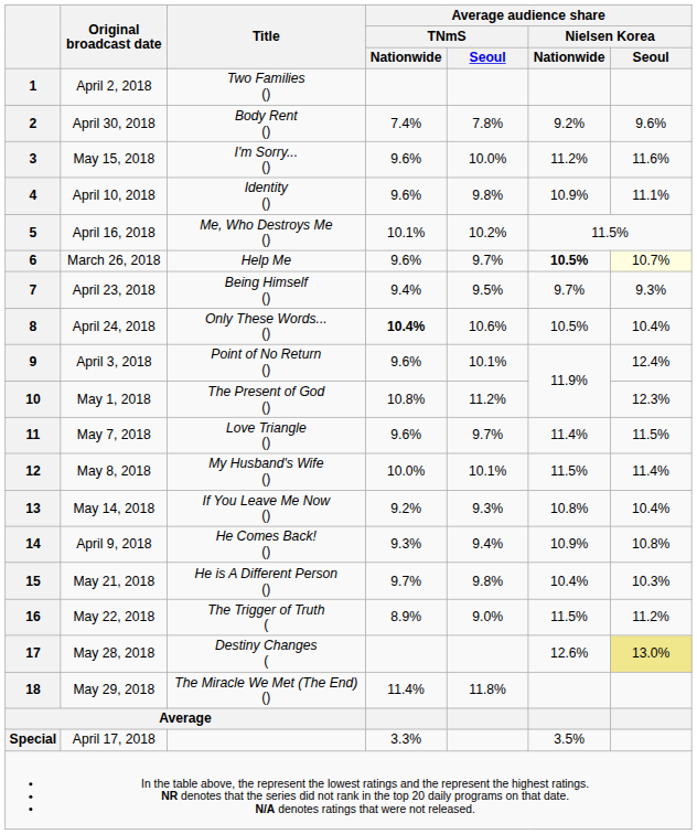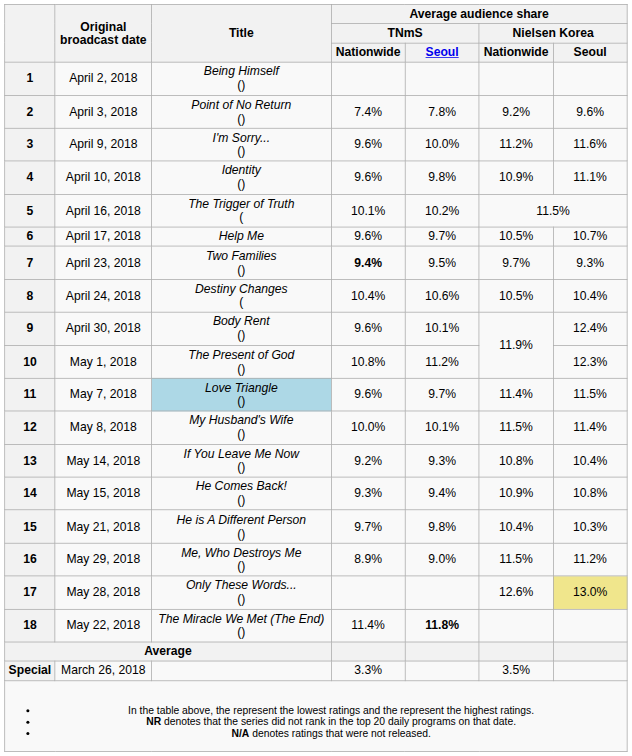 <table class="wikitable" style="margin-left:auto; margin-right:auto; width:820px; text-align:center">
 <tr>
 <th rowspan="3"></th>
 <th rowspan="3">Original<br>broadcast date</th>
 <th rowspan="3">Title</th>
 <th colspan="4">Average audience share</th>
 </tr>
 <tr>
 <th colspan=2>TNmS</th>
 <th colspan=2>Nielsen Korea</th>
 </tr>
 <tr>
 <th width="90">Nationwide</th>
 <th width="90"><a href='#'>Seoul</a></th>
 <th width="90">Nationwide</th>
 <th width="90">Seoul</th>
 </tr>
 <tr>
 <th>1</th>
 <td>April 2, 2018</td>
-<td><em>Two Families</em><br>()</td>
+<td><em>Being Himself</em><br>()</td>
 <td> </td>
 <td></td>
 <td> </td>
 <td> </td>
 </tr>
 <tr>
 <th>2</th>
-<td>April 30, 2018</td>
-<td><em>Body Rent</em><br>()</td>
+<td>April 3, 2018</td>
+<td><em>Point of No Return</em><br>()</td>
 <td>7.4% </td>
 <td>7.8%</td>
 <td>9.2% </td>
 <td>9.6% </td>
 </tr>
 <tr>
 <th>3</th>
-<td>May 15, 2018</td>
+<td>April 9, 2018</td>
 <td><em>I'm Sorry...</em><br>()</td>
 <td>9.6% </td>
 <td>10.0%</td>
 <td>11.2% </td>
 <td>11.6% </td>
 </tr>
 <tr>
 <th>4</th>
 <td>April 10, 2018</td>
 <td><em>Identity</em><br>()</td>
 <td>9.6% </td>
 <td>9.8%</td>
 <td>10.9% </td>
 <td>11.1% </td>
 </tr>
 <tr>
 <th>5</th>
 <td>April 16, 2018</td>
-<td><em>Me, Who Destroys Me</em><br>()</td>
+<td><em>The Trigger of Truth</em><br>(</td>
 <td>10.1% </td>
 <td>10.2%</td>
 <td colspan=2>11.5% </td>
 </tr>
 <tr>
 <th>6</th>
-<td>March 26, 2018</td>
+<td>April 17, 2018</td>
 <td><em>Help Me</em></td>
 <td>9.6% </td>
 <td>9.7%</td>
-<td><strong>10.5% </strong></td>
-<td style="background: lightyellow;">10.7% </td>
+<td>10.5% </td>
+<td>10.7% </td>
 </tr>
 <tr>
 <th>7</th>
 <td>April 23, 2018</td>
-<td><em>Being Himself</em><br>()</td>
-<td>9.4% </td>
+<td><em>Two Families</em><br>()</td>
+<td><strong>9.4% </strong></td>
 <td>9.5%</td>
 <td>9.7% </td>
 <td>9.3% </td>
 </tr>
 <tr>
 <th>8</th>
 <td>April 24, 2018</td>
-<td><em>Only These Words...</em><br>()</td>
-<td><strong>10.4% </strong></td>
+<td><em>Destiny Changes</em><br>(</td>
+<td>10.4% </td>
 <td>10.6%</td>
 <td>10.5% </td>
 <td>10.4% </td>
 </tr>
 <tr>
 <th>9</th>
-<td>April 3, 2018</td>
-<td><em>Point of No Return</em><br>()</td>
+<td>April 30, 2018</td>
+<td><em>Body Rent</em><br>()</td>
 <td>9.6% </td>
 <td>10.1%</td>
 <td rowspan=2>11.9% </td>
 <td>12.4% </td>
 </tr>
 <tr>
 <th>10</th>
 <td>May 1, 2018</td>
 <td><em>The Present of God</em><br>()</td>
 <td>10.8% </td>
 <td>11.2%</td>
 <td>12.3% </td>
 </tr>
 <tr>
 <th>11</th>
 <td>May 7, 2018</td>
-<td><em>Love Triangle</em><br>()</td>
+<td style="background: lightblue;"><em>Love Triangle</em><br>()</td>
 <td>9.6% </td>
 <td>9.7%</td>
 <td>11.4% </td>
 <td>11.5% </td>
 </tr>
 <tr>
 <th>12</th>
 <td>May 8, 2018</td>
 <td><em>My Husband's Wife</em><br>()</td>
 <td>10.0% </td>
 <td>10.1%</td>
 <td>11.5% </td>
 <td>11.4% </td>
 </tr>
 <tr>
 <th>13</th>
 <td>May 14, 2018</td>
 <td><em>If You Leave Me Now</em><br>()</td>
 <td>9.2% </td>
 <td>9.3%</td>
 <td>10.8% </td>
 <td>10.4% </td>
 </tr>
 <tr>
 <th>14</th>
-<td>April 9, 2018</td>
+<td>May 15, 2018</td>
 <td><em>He Comes Back!</em><br>()</td>
 <td>9.3% </td>
 <td>9.4%</td>
 <td>10.9% </td>
 <td>10.8% </td>
 </tr>
 <tr>
 <th>15</th>
 <td>May 21, 2018</td>
 <td><em>He is A Different Person</em><br>()</td>
 <td>9.7% </td>
 <td>9.8%</td>
 <td>10.4% </td>
 <td>10.3% </td>
 </tr>
 <tr>
 <th>16</th>
-<td>May 22, 2018</td>
-<td><em>The Trigger of Truth</em><br>(</td>
+<td>May 29, 2018</td>
+<td><em>Me, Who Destroys Me</em><br>()</td>
 <td>8.9% </td>
 <td>9.0%</td>
 <td>11.5% </td>
 <td>11.2% </td>
 </tr>
 <tr>
 <th>17</th>
 <td>May 28, 2018</td>
-<td><em>Destiny Changes</em><br>(</td>
+<td><em>Only These Words...</em><br>()</td>
 <td> </td>
 <td></td>
 <td>12.6% </td>
 <td style="background: khaki;">13.0% </td>
 </tr>
 <tr>
 <th>18</th>
-<td>May 29, 2018</td>
+<td>May 22, 2018</td>
 <td><em>The Miracle We Met (The End)</em><br>()</td>
 <td>11.4% </td>
-<td>11.8%</td>
+<td><strong>11.8%</strong></td>
 <td> </td>
 <td> </td>
 </tr>
 <tr>
 <th colspan="3">Average</th>
 <th></th>
 <th></th>
 <th></th>
 <th></th>
 </tr>
 <tr>
 <th>Special</th>
-<td>April 17, 2018</td>
+<td>March 26, 2018</td>
 <td></td>
 <td>3.3%</td>
 <td></td>
 <td>3.5%</td>
 <td></td>
 </tr>
 <tr>
 <td colspan="7" style="font-size:85%"><br><ul><li>In the table above, the <strong></strong> represent the lowest ratings and the <strong></strong> represent the highest ratings.</li><li><strong>NR</strong> denotes that the series did not rank in the top 20 daily programs on that date.</li><li><strong>N/A</strong> denotes ratings that were not released.</li></ul></td>
 </tr>
 </table>
